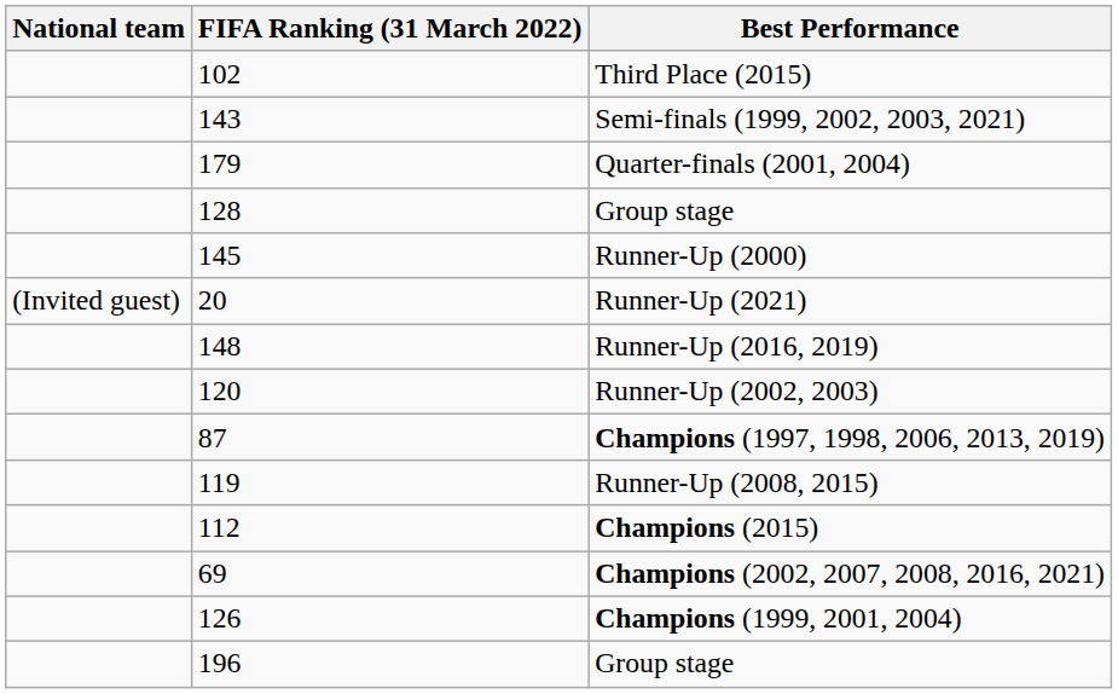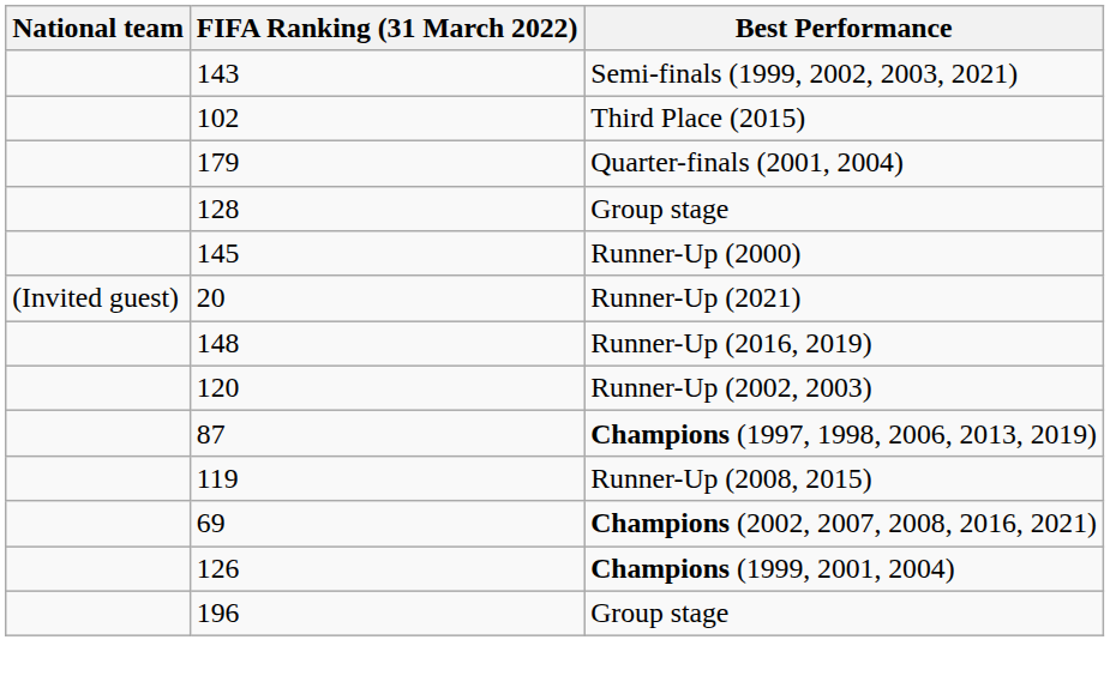 <table class="wikitable sortable">
 <tr>
 <th>National team</th>
 <th>FIFA Ranking (31 March 2022)</th>
 <th>Best Performance</th>
 </tr>
 <tr>
 <td></td>
-<td>102</td>
-<td>Third Place (2015)</td>
+<td>143</td>
+<td>Semi-finals (1999, 2002, 2003, 2021)</td>
 </tr>
 <tr>
 <td></td>
-<td>143</td>
-<td>Semi-finals (1999, 2002, 2003, 2021)</td>
+<td>102</td>
+<td>Third Place (2015)</td>
 </tr>
 <tr>
 <td></td>
 <td>179</td>
 <td>Quarter-finals (2001, 2004)</td>
 </tr>
 <tr>
 <td></td>
 <td>128</td>
 <td>Group stage</td>
 </tr>
 <tr>
 <td></td>
 <td>145</td>
 <td>Runner-Up (2000)</td>
 </tr>
 <tr>
 <td> (Invited guest)</td>
 <td>20</td>
 <td>Runner-Up (2021)</td>
 </tr>
 <tr>
 <td></td>
 <td>148</td>
 <td>Runner-Up (2016, 2019)</td>
 </tr>
 <tr>
 <td></td>
 <td>120</td>
 <td>Runner-Up (2002, 2003)</td>
 </tr>
 <tr>
 <td></td>
 <td>87</td>
 <td><strong>Champions</strong> (1997, 1998, 2006, 2013, 2019)</td>
 </tr>
 <tr>
 <td></td>
 <td>119</td>
 <td>Runner-Up (2008, 2015)</td>
 </tr>
 <tr>
 <td></td>
-<td>112</td>
-<td><strong>Champions</strong> (2015)</td>
-</tr>
-<tr>
-<td></td>
 <td>69</td>
 <td><strong>Champions</strong> (2002, 2007, 2008, 2016, 2021)</td>
 </tr>
 <tr>
 <td></td>
 <td>126</td>
 <td><strong>Champions</strong> (1999, 2001, 2004)</td>
 </tr>
 <tr>
 <td></td>
 <td>196</td>
 <td>Group stage</td>
 </tr>
 </table>
